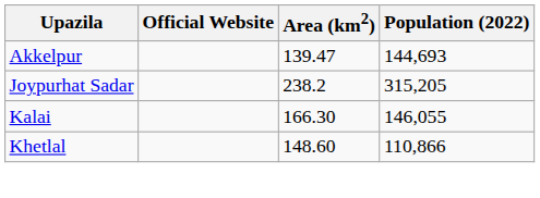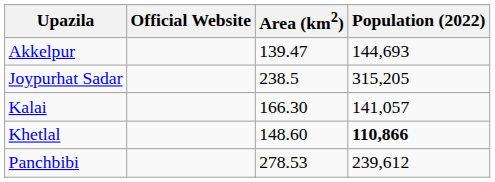 <table class="wikitable" border="1">
 <tr>
 <th>Upazila</th>
 <th>Official Website</th>
 <th>Area (km<sup>2</sup>)</th>
 <th>Population (2022)</th>
 </tr>
 <tr>
 <td><a href='#'>Akkelpur</a></td>
 <td></td>
 <td>139.47</td>
 <td>144,693</td>
 </tr>
 <tr>
 <td><a href='#'>Joypurhat Sadar</a></td>
 <td></td>
-<td>238.2</td>
+<td>238.5</td>
 <td>315,205</td>
 </tr>
 <tr>
 <td><a href='#'>Kalai</a></td>
 <td></td>
 <td>166.30</td>
-<td>146,055</td>
+<td>141,057</td>
 </tr>
 <tr>
 <td><a href='#'>Khetlal</a></td>
 <td></td>
 <td>148.60</td>
-<td>110,866</td>
+<td><strong>110,866</strong></td>
+</tr>
+<tr>
+<td><a href='#'>Panchbibi</a></td>
+<td></td>
+<td>278.53</td>
+<td>239,612</td>
 </tr>
 </table>
